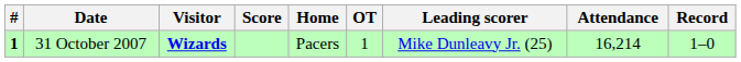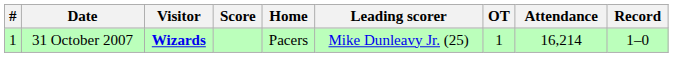 <table class="wikitable" width="80%" style="text-align:center;">
 <tr>
 <th>#</th>
 <th>Date</th>
 <th>Visitor</th>
 <th>Score</th>
 <th>Home</th>
+<th>Leading scorer</th>
 <th>OT</th>
-<th>Leading scorer</th>
 <th>Attendance</th>
 <th>Record</th>
 </tr>
 <tr bgcolor="#bbffbb">
-<td><strong>1</strong></td>
+<td>1</td>
 <td>31 October 2007</td>
 <td><strong><a href='#'>Wizards</a></strong></td>
 <td></td>
 <td>Pacers</td>
+<td><a href='#'>Mike Dunleavy Jr.</a> (25)</td>
 <td>1</td>
-<td><a href='#'>Mike Dunleavy Jr.</a> (25)</td>
 <td>16,214</td>
 <td>1–0</td>
 </tr>
 </table>
